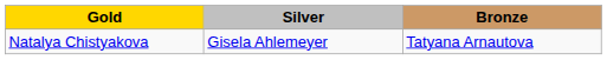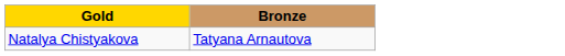 <table class="wikitable" style="text-align:left">
 <tr align="center">
 <td width=200 bgcolor=gold><strong>Gold</strong></td>
-<td width=200 bgcolor=silver><strong>Silver</strong></td>
 <td width=200 bgcolor=CC9966><strong>Bronze</strong></td>
 </tr>
 <tr>
 <td><a href='#'>Natalya Chistyakova</a><br><em></em></td>
-<td><a href='#'>Gisela Ahlemeyer</a><br><em></em></td>
 <td><a href='#'>Tatyana Arnautova</a><br><em></em></td>
 </tr>
 </table>
